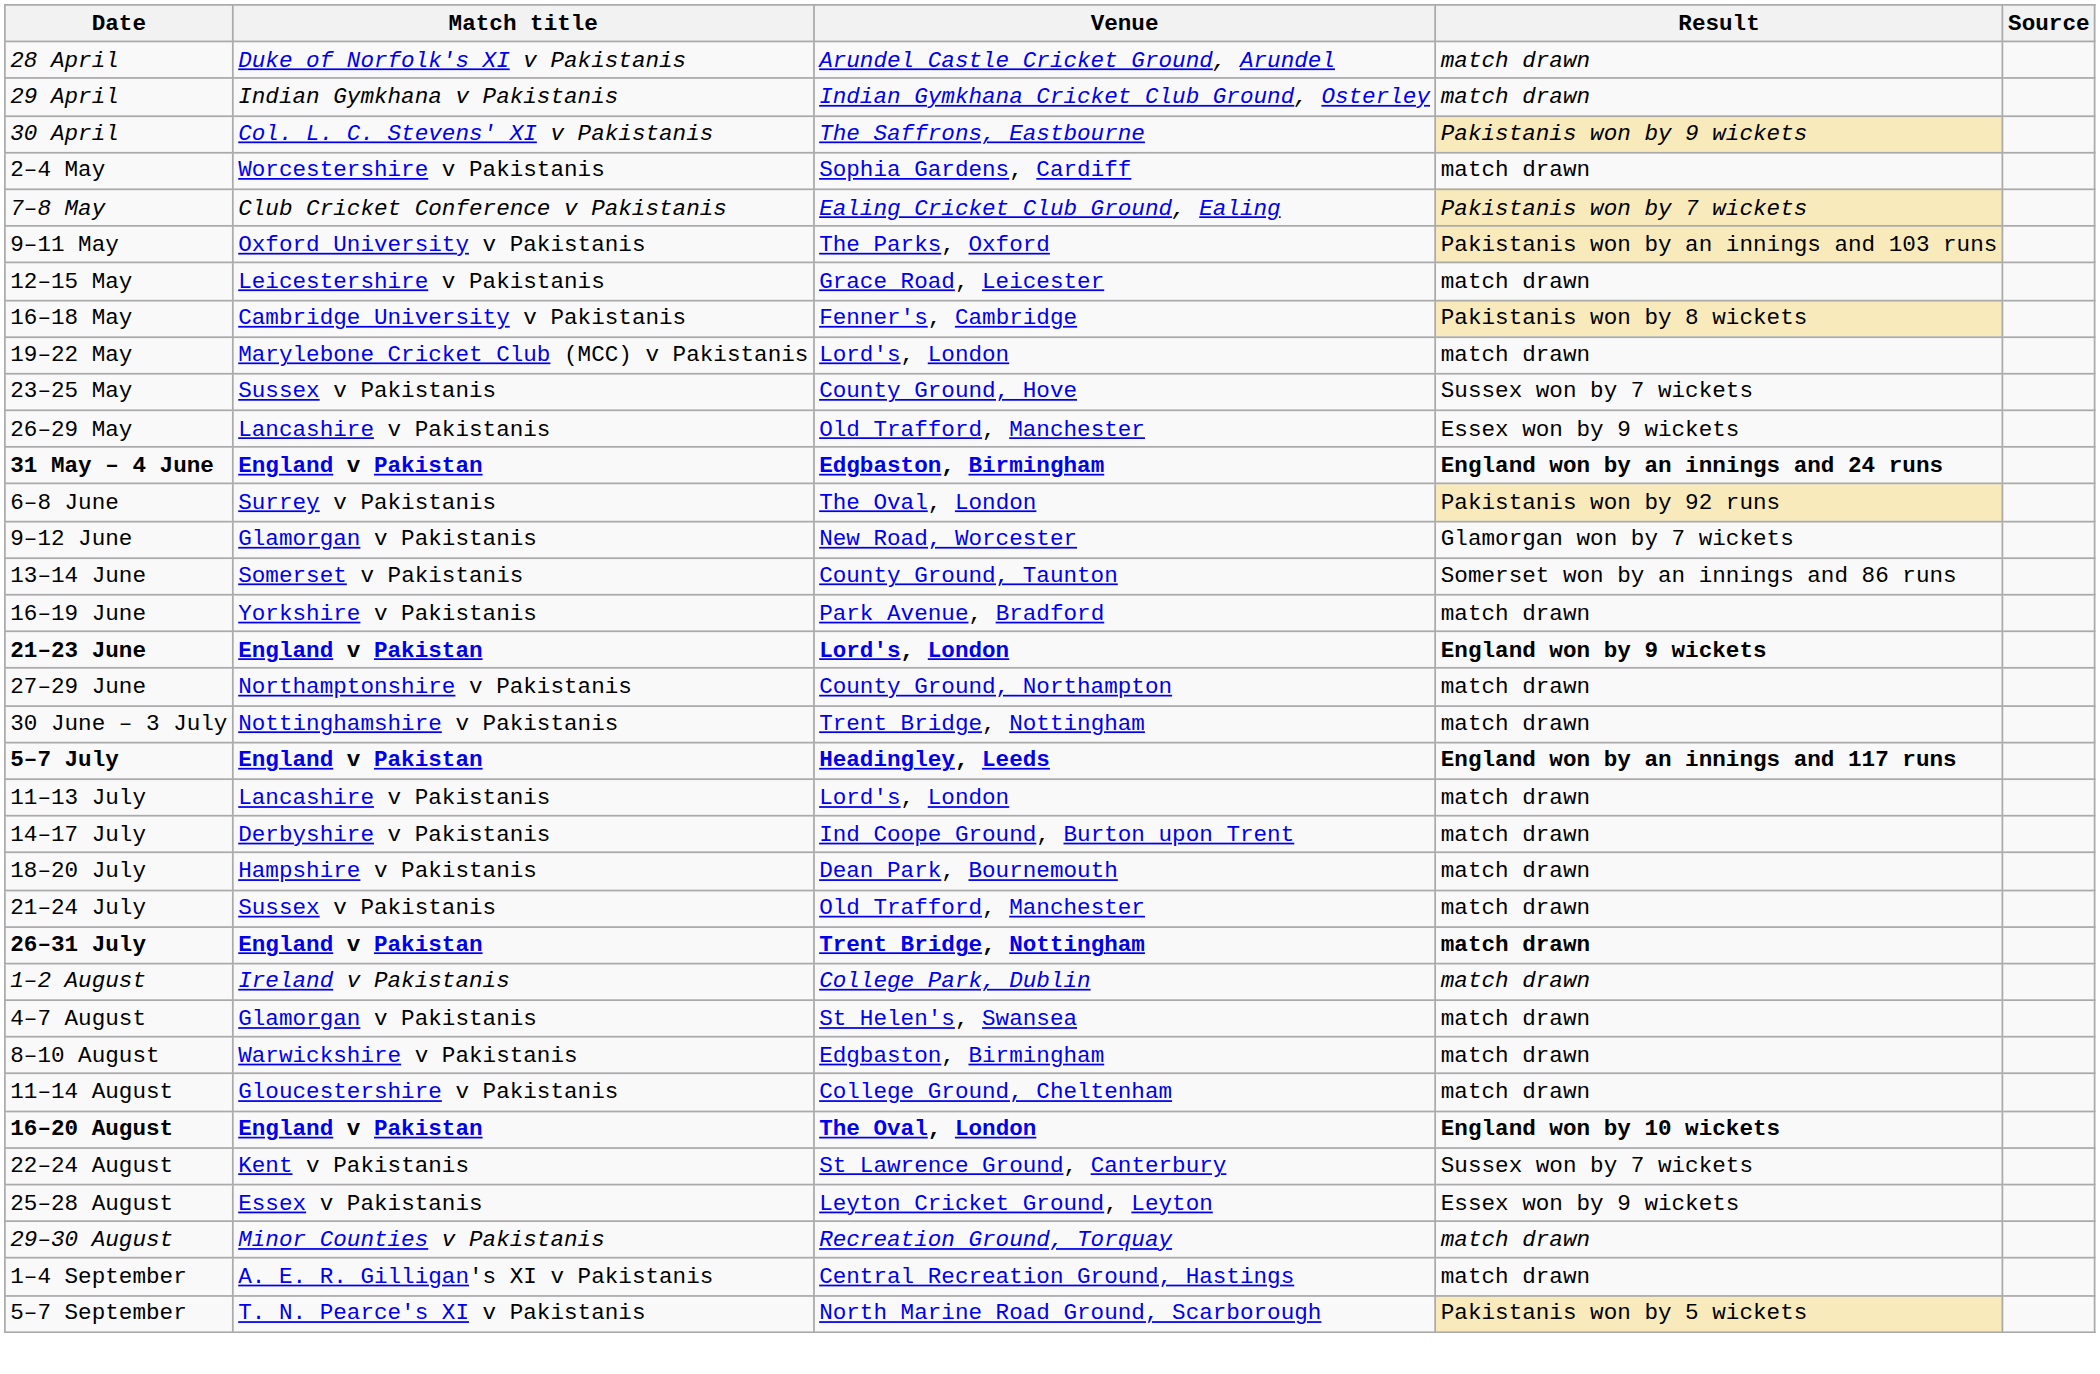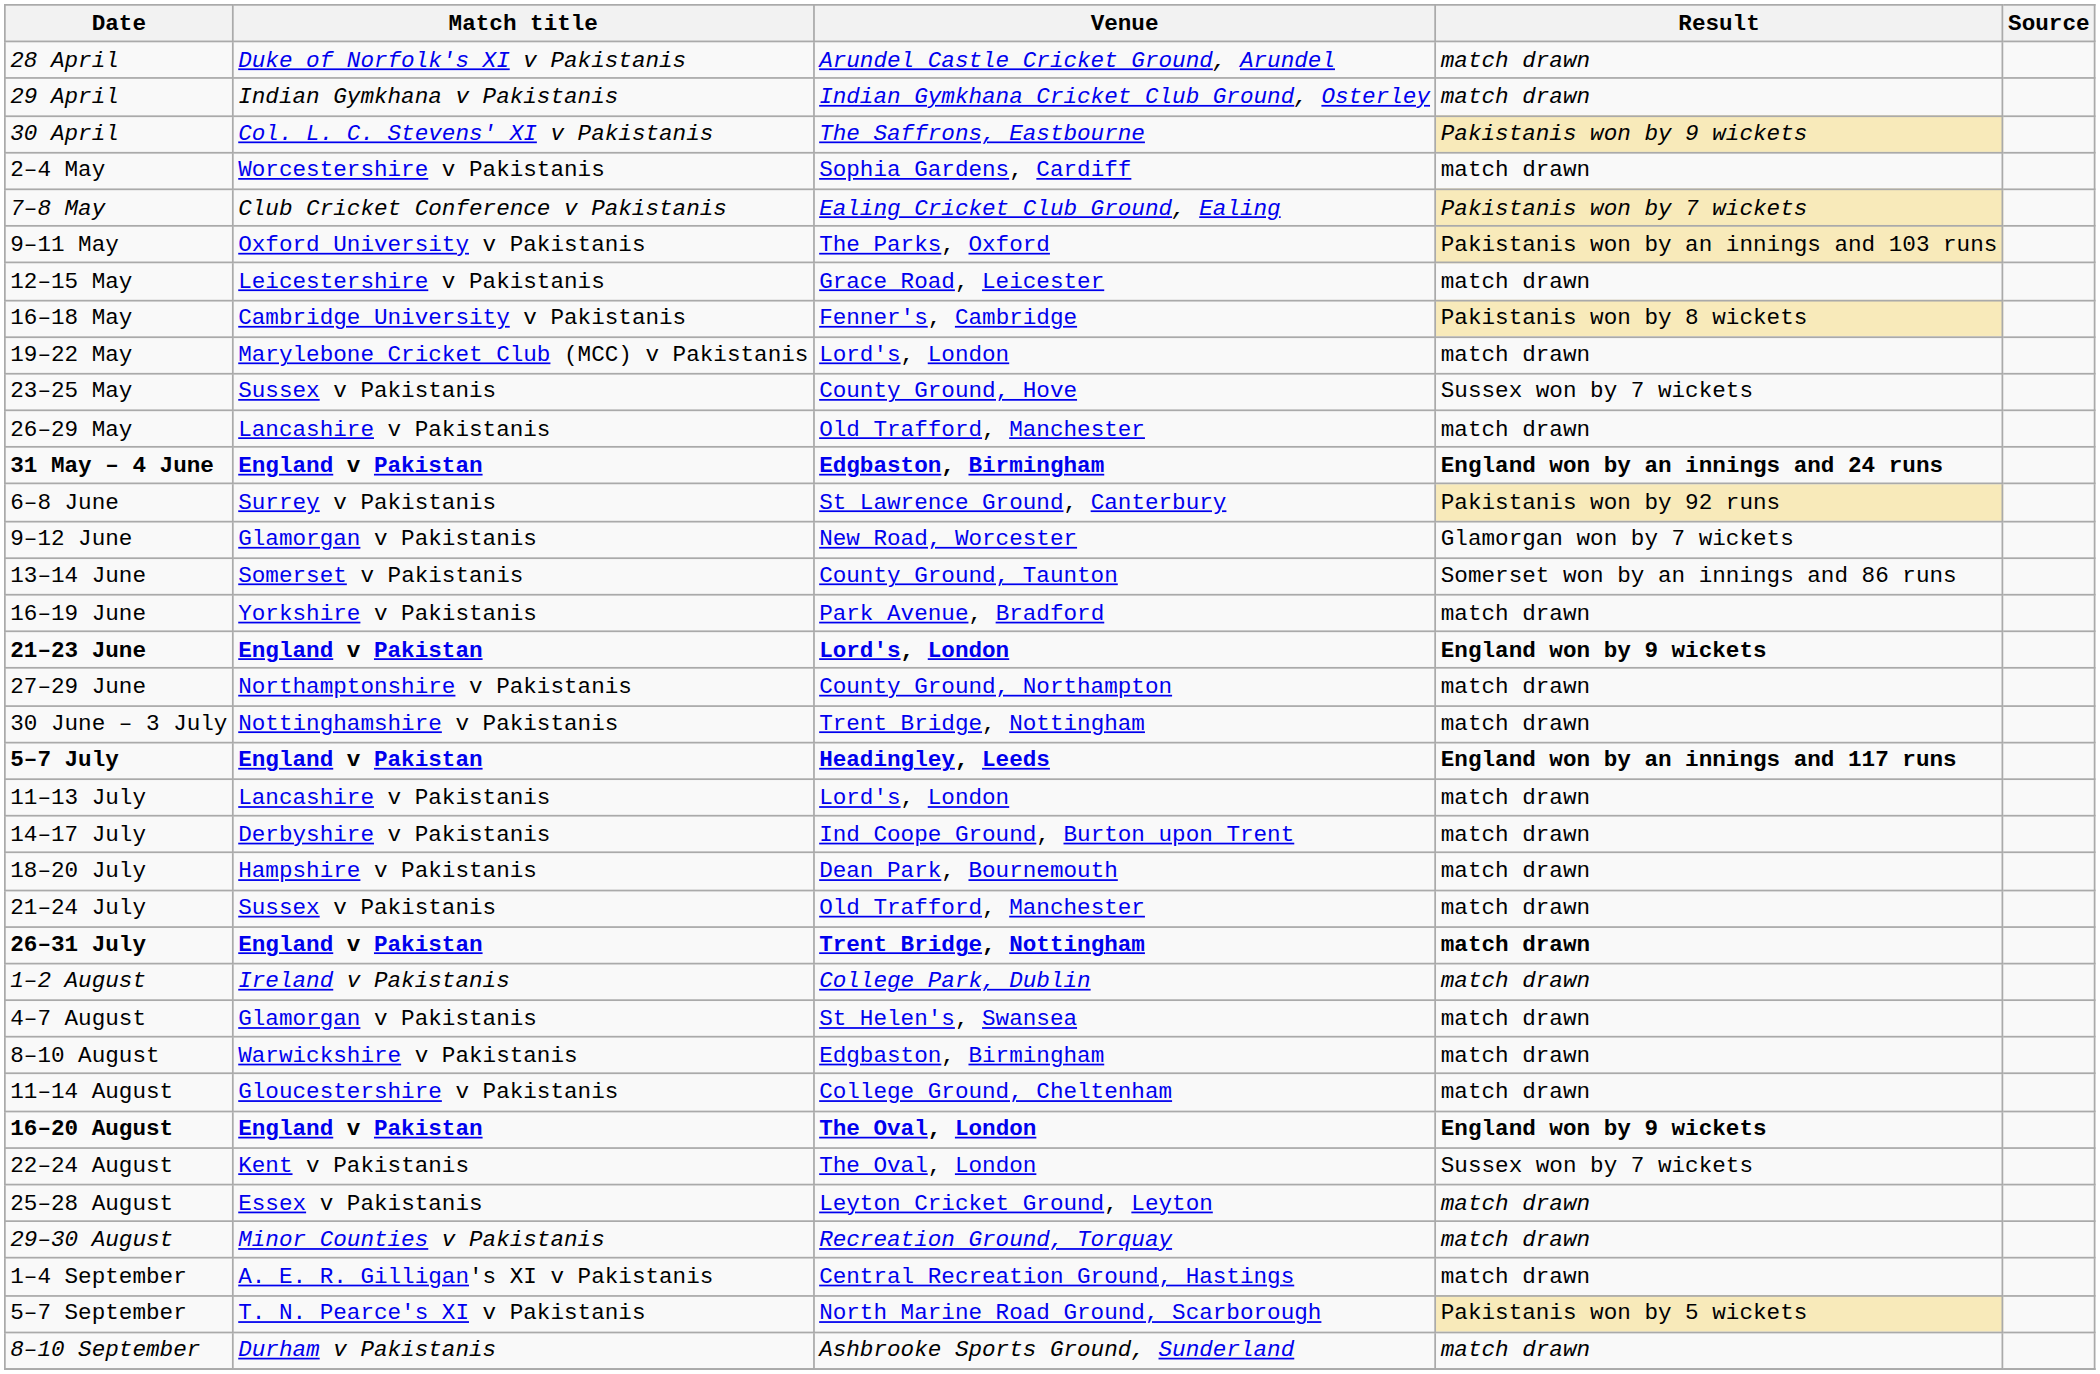 <table class="wikitable">
 <tr>
 <th>Date</th>
 <th>Match title</th>
 <th>Venue</th>
 <th>Result</th>
 <th>Source</th>
 </tr>
 <tr>
 <td><em>28 April</em></td>
 <td><em><a href='#'>Duke of Norfolk's XI</a> v Pakistanis</em></td>
 <td><em><a href='#'>Arundel Castle Cricket Ground</a>, <a href='#'>Arundel</a></em></td>
 <td><em>match drawn</em></td>
 <td></td>
 </tr>
 <tr>
 <td><em>29 April</em></td>
 <td><em>Indian Gymkhana v Pakistanis</em></td>
 <td><em><a href='#'>Indian Gymkhana Cricket Club Ground</a>, <a href='#'>Osterley</a></em></td>
 <td><em>match drawn</em></td>
 <td></td>
 </tr>
 <tr>
 <td><em>30 April</em></td>
 <td><em><a href='#'>Col. L. C. Stevens' XI</a> v Pakistanis</em></td>
 <td><em><a href='#'>The Saffrons, Eastbourne</a></em></td>
 <td style="background:#F8EABA"><em>Pakistanis won by 9 wickets</em></td>
 <td></td>
 </tr>
 <tr>
 <td>2–4 May</td>
 <td><a href='#'>Worcestershire</a> v Pakistanis</td>
 <td><a href='#'>Sophia Gardens</a>, <a href='#'>Cardiff</a></td>
 <td>match drawn</td>
 <td></td>
 </tr>
 <tr>
 <td><em>7–8 May</em></td>
 <td><em>Club Cricket Conference v Pakistanis</em></td>
 <td><em><a href='#'>Ealing Cricket Club Ground</a>, <a href='#'>Ealing</a></em></td>
 <td style="background:#F8EABA"><em>Pakistanis won by 7 wickets</em></td>
 <td></td>
 </tr>
 <tr>
 <td>9–11 May</td>
 <td><a href='#'>Oxford University</a> v Pakistanis</td>
 <td><a href='#'>The Parks</a>, <a href='#'>Oxford</a></td>
 <td style="background:#F8EABA">Pakistanis won by an innings and 103 runs</td>
 <td></td>
 </tr>
 <tr>
 <td>12–15 May</td>
 <td><a href='#'>Leicestershire</a> v Pakistanis</td>
 <td><a href='#'>Grace Road</a>, <a href='#'>Leicester</a></td>
 <td>match drawn</td>
 <td></td>
 </tr>
 <tr>
 <td>16–18 May</td>
 <td><a href='#'>Cambridge University</a> v Pakistanis</td>
 <td><a href='#'>Fenner's</a>, <a href='#'>Cambridge</a></td>
 <td style="background:#F8EABA">Pakistanis won by 8 wickets</td>
 <td></td>
 </tr>
 <tr>
 <td>19–22 May</td>
 <td><a href='#'>Marylebone Cricket Club</a> (MCC) v Pakistanis</td>
 <td><a href='#'>Lord's</a>, <a href='#'>London</a></td>
 <td>match drawn</td>
 <td></td>
 </tr>
 <tr>
 <td>23–25 May</td>
 <td><a href='#'>Sussex</a> v Pakistanis</td>
 <td><a href='#'>County Ground, Hove</a></td>
 <td>Sussex won by 7 wickets</td>
 <td></td>
 </tr>
 <tr>
 <td>26–29 May</td>
 <td><a href='#'>Lancashire</a> v Pakistanis</td>
 <td><a href='#'>Old Trafford</a>, <a href='#'>Manchester</a></td>
-<td>Essex won by 9 wickets</td>
+<td>match drawn</td>
 <td></td>
 </tr>
 <tr>
 <td><strong>31 May – 4 June</strong></td>
 <td><strong><a href='#'>England</a> v <a href='#'>Pakistan</a></strong></td>
 <td><strong><a href='#'>Edgbaston</a>, <a href='#'>Birmingham</a></strong></td>
 <td><strong>England won by an innings and 24 runs</strong></td>
 <td></td>
 </tr>
 <tr>
 <td>6–8 June</td>
 <td><a href='#'>Surrey</a> v Pakistanis</td>
-<td><a href='#'>The Oval</a>, <a href='#'>London</a></td>
+<td><a href='#'>St Lawrence Ground</a>, <a href='#'>Canterbury</a></td>
 <td style="background:#F8EABA">Pakistanis won by 92 runs</td>
 <td></td>
 </tr>
 <tr>
 <td>9–12 June</td>
 <td><a href='#'>Glamorgan</a> v Pakistanis</td>
 <td><a href='#'>New Road, Worcester</a></td>
 <td>Glamorgan won by 7 wickets</td>
 <td></td>
 </tr>
 <tr>
 <td>13–14 June</td>
 <td><a href='#'>Somerset</a> v Pakistanis</td>
 <td><a href='#'>County Ground, Taunton</a></td>
 <td>Somerset won by an innings and 86 runs</td>
 <td></td>
 </tr>
 <tr>
 <td>16–19 June</td>
 <td><a href='#'>Yorkshire</a> v Pakistanis</td>
 <td><a href='#'>Park Avenue</a>, <a href='#'>Bradford</a></td>
 <td>match drawn</td>
 <td></td>
 </tr>
 <tr>
 <td><strong>21–23 June</strong></td>
 <td><strong><a href='#'>England</a> v <a href='#'>Pakistan</a></strong></td>
 <td><strong><a href='#'>Lord's</a>, <a href='#'>London</a></strong></td>
 <td><strong>England won by 9 wickets</strong></td>
 <td></td>
 </tr>
 <tr>
 <td>27–29 June</td>
 <td><a href='#'>Northamptonshire</a> v Pakistanis</td>
 <td><a href='#'>County Ground, Northampton</a></td>
 <td>match drawn</td>
 <td></td>
 </tr>
 <tr>
 <td>30 June – 3 July</td>
 <td><a href='#'>Nottinghamshire</a> v Pakistanis</td>
 <td><a href='#'>Trent Bridge</a>, <a href='#'>Nottingham</a></td>
 <td>match drawn</td>
 <td></td>
 </tr>
 <tr>
 <td><strong>5–7 July</strong></td>
 <td><strong><a href='#'>England</a> v <a href='#'>Pakistan</a></strong></td>
 <td><strong><a href='#'>Headingley</a>, <a href='#'>Leeds</a></strong></td>
 <td><strong>England won by an innings and 117 runs</strong></td>
 <td></td>
 </tr>
 <tr>
 <td>11–13 July</td>
 <td><a href='#'>Lancashire</a> v Pakistanis</td>
 <td><a href='#'>Lord's</a>, <a href='#'>London</a></td>
 <td>match drawn</td>
 <td></td>
 </tr>
 <tr>
 <td>14–17 July</td>
 <td><a href='#'>Derbyshire</a> v Pakistanis</td>
 <td><a href='#'>Ind Coope Ground</a>, <a href='#'>Burton upon Trent</a></td>
 <td>match drawn</td>
 <td></td>
 </tr>
 <tr>
 <td>18–20 July</td>
 <td><a href='#'>Hampshire</a> v Pakistanis</td>
 <td><a href='#'>Dean Park</a>, <a href='#'>Bournemouth</a></td>
 <td>match drawn</td>
 <td></td>
 </tr>
 <tr>
 <td>21–24 July</td>
 <td><a href='#'>Sussex</a> v Pakistanis</td>
 <td><a href='#'>Old Trafford</a>, <a href='#'>Manchester</a></td>
 <td>match drawn</td>
 <td></td>
 </tr>
 <tr>
 <td><strong>26–31 July</strong></td>
 <td><strong><a href='#'>England</a> v <a href='#'>Pakistan</a></strong></td>
 <td><strong><a href='#'>Trent Bridge</a>, <a href='#'>Nottingham</a></strong></td>
 <td><strong>match drawn</strong></td>
 <td></td>
 </tr>
 <tr>
 <td><em>1–2 August</em></td>
 <td><em><a href='#'>Ireland</a> v Pakistanis</em></td>
 <td><em><a href='#'>College Park, Dublin</a></em></td>
 <td><em>match drawn</em></td>
 <td></td>
 </tr>
 <tr>
 <td>4–7 August</td>
 <td><a href='#'>Glamorgan</a> v Pakistanis</td>
 <td><a href='#'>St Helen's</a>, <a href='#'>Swansea</a></td>
 <td>match drawn</td>
 <td></td>
 </tr>
 <tr>
 <td>8–10 August</td>
 <td><a href='#'>Warwickshire</a> v Pakistanis</td>
 <td><a href='#'>Edgbaston</a>, <a href='#'>Birmingham</a></td>
 <td>match drawn</td>
 <td></td>
 </tr>
 <tr>
 <td>11–14 August</td>
 <td><a href='#'>Gloucestershire</a> v Pakistanis</td>
 <td><a href='#'>College Ground, Cheltenham</a></td>
 <td>match drawn</td>
 <td></td>
 </tr>
 <tr>
 <td><strong>16–20 August</strong></td>
 <td><strong><a href='#'>England</a> v <a href='#'>Pakistan</a></strong></td>
 <td><strong><a href='#'>The Oval</a>, <a href='#'>London</a></strong></td>
-<td><strong>England won by 10 wickets</strong></td>
+<td><strong>England won by 9 wickets</strong></td>
 <td></td>
 </tr>
 <tr>
 <td>22–24 August</td>
 <td><a href='#'>Kent</a> v Pakistanis</td>
-<td><a href='#'>St Lawrence Ground</a>, <a href='#'>Canterbury</a></td>
+<td><a href='#'>The Oval</a>, <a href='#'>London</a></td>
 <td>Sussex won by 7 wickets</td>
 <td></td>
 </tr>
 <tr>
 <td>25–28 August</td>
 <td><a href='#'>Essex</a> v Pakistanis</td>
 <td><a href='#'>Leyton Cricket Ground</a>, <a href='#'>Leyton</a></td>
-<td>Essex won by 9 wickets</td>
+<td><em>match drawn</em></td>
 <td></td>
 </tr>
 <tr>
 <td><em>29–30 August</em></td>
 <td><em><a href='#'>Minor Counties</a> v Pakistanis</em></td>
 <td><em><a href='#'>Recreation Ground, Torquay</a></em></td>
 <td><em>match drawn</em></td>
 <td></td>
 </tr>
 <tr>
 <td>1–4 September</td>
 <td><a href='#'>A. E. R. Gilligan</a>'s XI v Pakistanis</td>
 <td><a href='#'>Central Recreation Ground, Hastings</a></td>
 <td>match drawn</td>
 <td></td>
 </tr>
 <tr>
 <td>5–7 September</td>
 <td><a href='#'>T. N. Pearce's XI</a> v Pakistanis</td>
 <td><a href='#'>North Marine Road Ground, Scarborough</a></td>
 <td style="background:#F8EABA">Pakistanis won by 5 wickets</td>
 <td></td>
 </tr>
 <tr>
+<td><em>8–10 September</em></td>
+<td><em><a href='#'>Durham</a> v Pakistanis</em></td>
+<td><em>Ashbrooke Sports Ground, <a href='#'>Sunderland</a></em></td>
+<td><em>match drawn</em></td>
+<td></td>
+</tr>
+<tr>
 </tr>
 </table>
